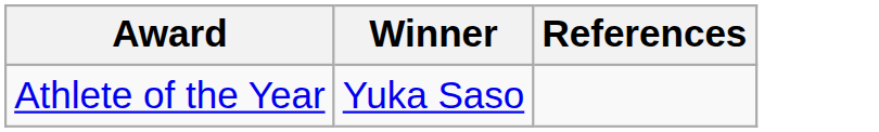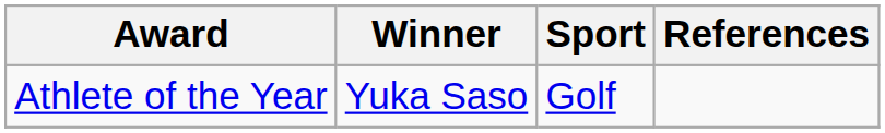 <table class="wikitable">
 <tr>
 <th>Award</th>
 <th>Winner</th>
+<th>Sport</th>
 <th>References</th>
 </tr>
 <tr>
 <td><a href='#'>Athlete of the Year</a></td>
 <td><a href='#'>Yuka Saso</a></td>
+<td><a href='#'>Golf</a></td>
 <td></td>
 </tr>
 </table>
